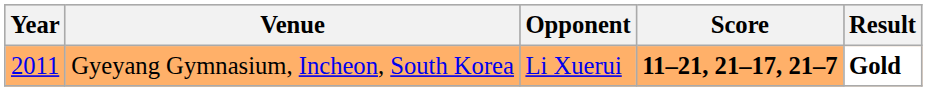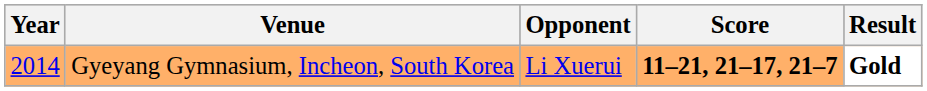 <table class="sortable wikitable" style="font-size: 95%">
 <tr>
 <th>Year</th>
 <th>Venue</th>
 <th>Opponent</th>
 <th>Score</th>
 <th>Result</th>
 </tr>
 <tr style="background:#FFB069">
-<td align="center"><a href='#'>2011</a></td>
+<td align="center"><a href='#'>2014</a></td>
 <td align="left">Gyeyang Gymnasium, <a href='#'>Incheon</a>, <a href='#'>South Korea</a></td>
 <td align="left"> <a href='#'>Li Xuerui</a></td>
 <td align="left"><strong>11–21, 21–17, 21–7</strong></td>
 <td style="text-align:left; background:white"> <strong>Gold</strong></td>
 </tr>
 </table>
